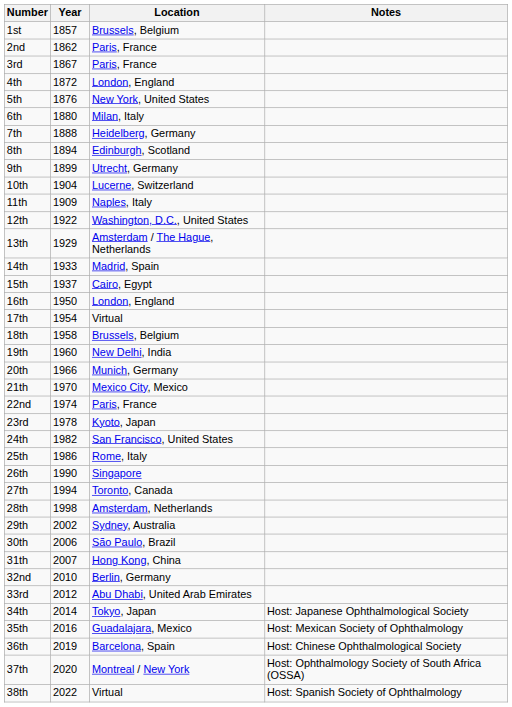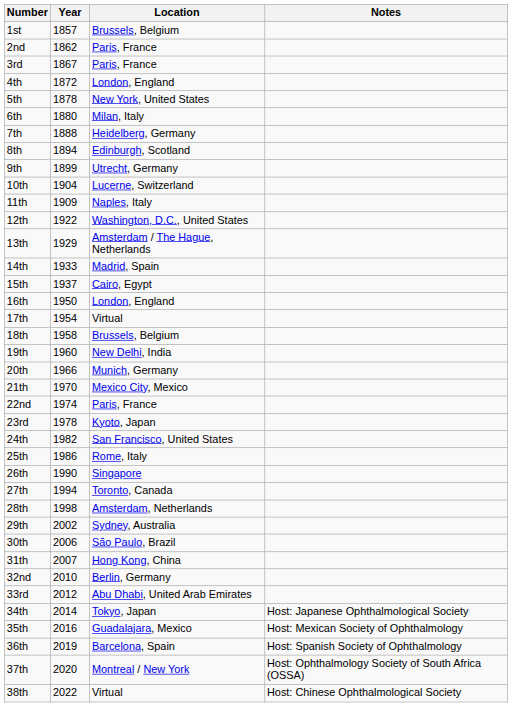 <table class="wikitable" style="width: 600">
 <tr>
 <th scope="col" width="50">Number</th>
 <th ! scope="col" width="50">Year</th>
 <th ! scope="col" width="250">Location</th>
 <th ! scope="col" width="350">Notes</th>
 </tr>
 <tr>
 <td>1st</td>
 <td>1857</td>
 <td><a href='#'>Brussels</a>, Belgium</td>
 <td></td>
 </tr>
 <tr>
 <td>2nd</td>
 <td>1862</td>
 <td><a href='#'>Paris</a>, France</td>
 <td></td>
 </tr>
 <tr>
 <td>3rd</td>
 <td>1867</td>
 <td><a href='#'>Paris</a>, France</td>
 <td></td>
 </tr>
 <tr>
 <td>4th</td>
 <td>1872</td>
 <td><a href='#'>London</a>, England</td>
 <td></td>
 </tr>
 <tr>
 <td>5th</td>
-<td>1876</td>
+<td>1878</td>
 <td><a href='#'>New York</a>, United States</td>
 <td></td>
 </tr>
 <tr>
 <td>6th</td>
 <td>1880</td>
 <td><a href='#'>Milan</a>, Italy</td>
 <td></td>
 </tr>
 <tr>
 <td>7th</td>
 <td>1888</td>
 <td><a href='#'>Heidelberg</a>, Germany</td>
 <td></td>
 </tr>
 <tr>
 <td>8th</td>
 <td>1894</td>
 <td><a href='#'>Edinburgh</a>, Scotland</td>
 <td></td>
 </tr>
 <tr>
 <td>9th</td>
 <td>1899</td>
 <td><a href='#'>Utrecht</a>, Germany</td>
 <td></td>
 </tr>
 <tr>
 <td>10th</td>
 <td>1904</td>
 <td><a href='#'>Lucerne</a>, Switzerland</td>
 <td></td>
 </tr>
 <tr>
 <td>11th</td>
 <td>1909</td>
 <td><a href='#'>Naples</a>, Italy</td>
 <td></td>
 </tr>
 <tr>
 <td>12th</td>
 <td>1922</td>
 <td><a href='#'>Washington, D.C.</a>, United States</td>
 <td></td>
 </tr>
 <tr>
 <td>13th</td>
 <td>1929</td>
 <td><a href='#'>Amsterdam</a> / <a href='#'>The Hague</a>, Netherlands</td>
 <td></td>
 </tr>
 <tr>
 <td>14th</td>
 <td>1933</td>
 <td><a href='#'>Madrid</a>, Spain</td>
 <td></td>
 </tr>
 <tr>
 <td>15th</td>
 <td>1937</td>
 <td><a href='#'>Cairo</a>, Egypt</td>
 <td></td>
 </tr>
 <tr>
 <td>16th</td>
 <td>1950</td>
 <td><a href='#'>London</a>, England</td>
 <td></td>
 </tr>
 <tr>
 <td>17th</td>
 <td>1954</td>
 <td>Virtual</td>
 <td></td>
 </tr>
 <tr>
 <td>18th</td>
 <td>1958</td>
 <td><a href='#'>Brussels</a>, Belgium</td>
 <td></td>
 </tr>
 <tr>
 <td>19th</td>
 <td>1960</td>
 <td><a href='#'>New Delhi</a>, India</td>
 <td></td>
 </tr>
 <tr>
 <td>20th</td>
 <td>1966</td>
 <td><a href='#'>Munich</a>, Germany</td>
 <td></td>
 </tr>
 <tr>
 <td>21th</td>
 <td>1970</td>
 <td><a href='#'>Mexico City</a>, Mexico</td>
 <td></td>
 </tr>
 <tr>
 <td>22nd</td>
 <td>1974</td>
 <td><a href='#'>Paris</a>, France</td>
 <td></td>
 </tr>
 <tr>
 <td>23rd</td>
 <td>1978</td>
 <td><a href='#'>Kyoto</a>, Japan</td>
 <td></td>
 </tr>
 <tr>
 <td>24th</td>
 <td>1982</td>
 <td><a href='#'>San Francisco</a>, United States</td>
 <td></td>
 </tr>
 <tr>
 <td>25th</td>
 <td>1986</td>
 <td><a href='#'>Rome</a>, Italy</td>
 <td></td>
 </tr>
 <tr>
 <td>26th</td>
 <td>1990</td>
 <td><a href='#'>Singapore</a></td>
 <td></td>
 </tr>
 <tr>
 <td>27th</td>
 <td>1994</td>
 <td><a href='#'>Toronto</a>, Canada</td>
 <td></td>
 </tr>
 <tr>
 <td>28th</td>
 <td>1998</td>
 <td><a href='#'>Amsterdam</a>, Netherlands</td>
 <td></td>
 </tr>
 <tr>
 <td>29th</td>
 <td>2002</td>
 <td><a href='#'>Sydney</a>, Australia</td>
 <td></td>
 </tr>
 <tr>
 <td>30th</td>
 <td>2006</td>
 <td><a href='#'>São Paulo</a>, Brazil</td>
 <td></td>
 </tr>
 <tr>
 <td>31th</td>
 <td>2007</td>
 <td><a href='#'>Hong Kong</a>, China</td>
 <td></td>
 </tr>
 <tr>
 <td>32nd</td>
 <td>2010</td>
 <td><a href='#'>Berlin</a>, Germany</td>
 <td></td>
 </tr>
 <tr>
 <td>33rd</td>
 <td>2012</td>
 <td><a href='#'>Abu Dhabi</a>, United Arab Emirates</td>
 <td></td>
 </tr>
 <tr>
 <td>34th</td>
 <td>2014</td>
 <td><a href='#'>Tokyo</a>, Japan</td>
 <td>Host: Japanese Ophthalmological Society</td>
 </tr>
 <tr>
 <td>35th</td>
 <td>2016</td>
 <td><a href='#'>Guadalajara</a>, Mexico</td>
 <td>Host: Mexican Society of Ophthalmology</td>
 </tr>
 <tr>
 <td>36th</td>
 <td>2019</td>
 <td><a href='#'>Barcelona</a>, Spain</td>
-<td>Host: Chinese Ophthalmological Society</td>
+<td>Host: Spanish Society of Ophthalmology</td>
 </tr>
 <tr>
 <td>37th</td>
 <td>2020</td>
 <td><a href='#'>Montreal</a> / <a href='#'>New York</a></td>
 <td>Host: Ophthalmology Society of South Africa (OSSA)</td>
 </tr>
 <tr>
 <td>38th</td>
 <td>2022</td>
 <td>Virtual</td>
-<td>Host: Spanish Society of Ophthalmology</td>
+<td>Host: Chinese Ophthalmological Society</td>
 </tr>
 </table>
